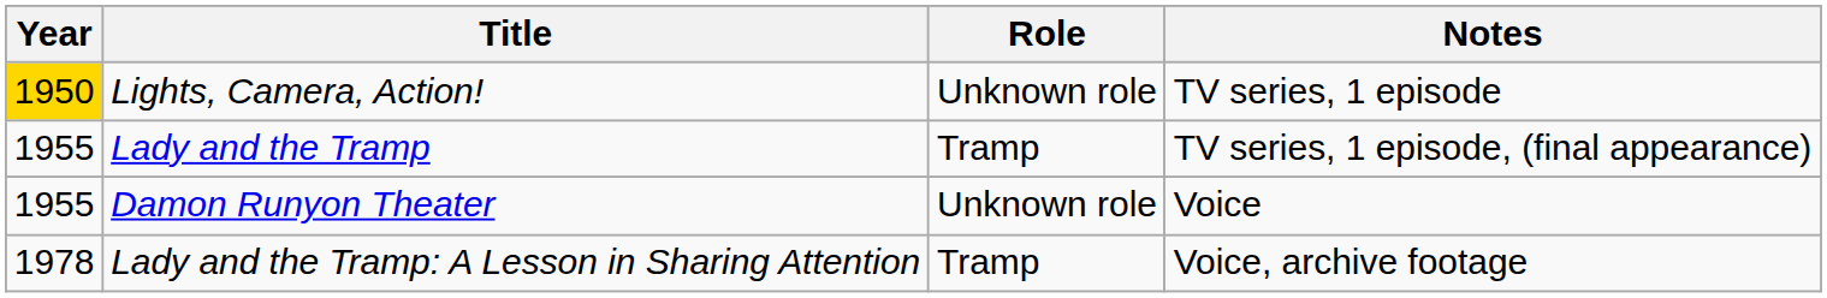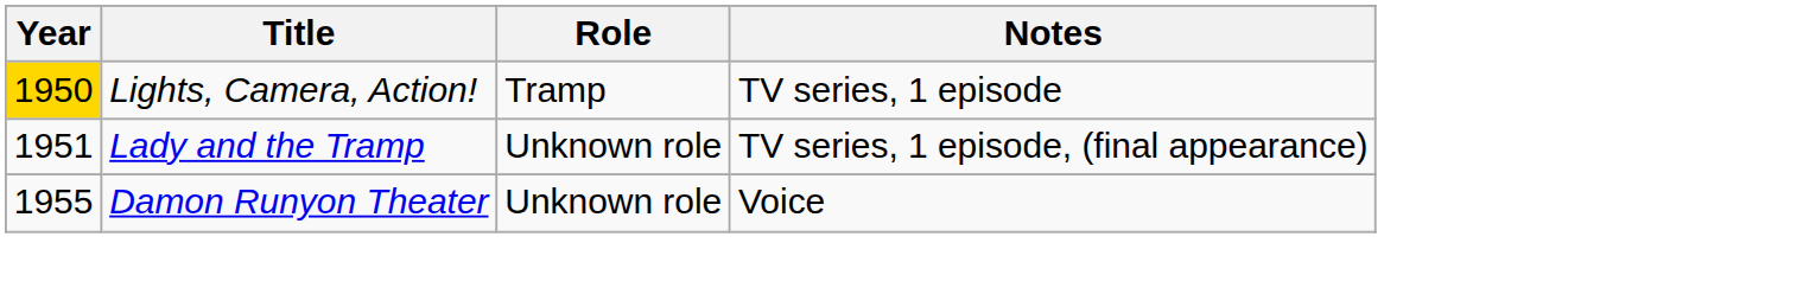 <table class="wikitable">
 <tr>
 <th>Year</th>
 <th>Title</th>
 <th>Role</th>
 <th>Notes</th>
 </tr>
 <tr>
 <td style="background: gold;">1950</td>
 <td><em>Lights, Camera, Action!</em></td>
-<td>Unknown role</td>
+<td>Tramp</td>
 <td>TV series, 1 episode</td>
 </tr>
 <tr>
-<td>1955</td>
+<td>1951</td>
 <td><em><a href='#'>Lady and the Tramp</a></em></td>
-<td>Tramp</td>
+<td>Unknown role</td>
 <td>TV series, 1 episode, (final appearance)</td>
 </tr>
 <tr>
 <td>1955</td>
 <td><em><a href='#'>Damon Runyon Theater</a></em></td>
 <td>Unknown role</td>
 <td>Voice</td>
 </tr>
-<tr>
-<td>1978</td>
-<td><em>Lady and the Tramp: A Lesson in Sharing Attention</em></td>
-<td>Tramp</td>
-<td>Voice, archive footage</td>
-</tr>
 </table>
